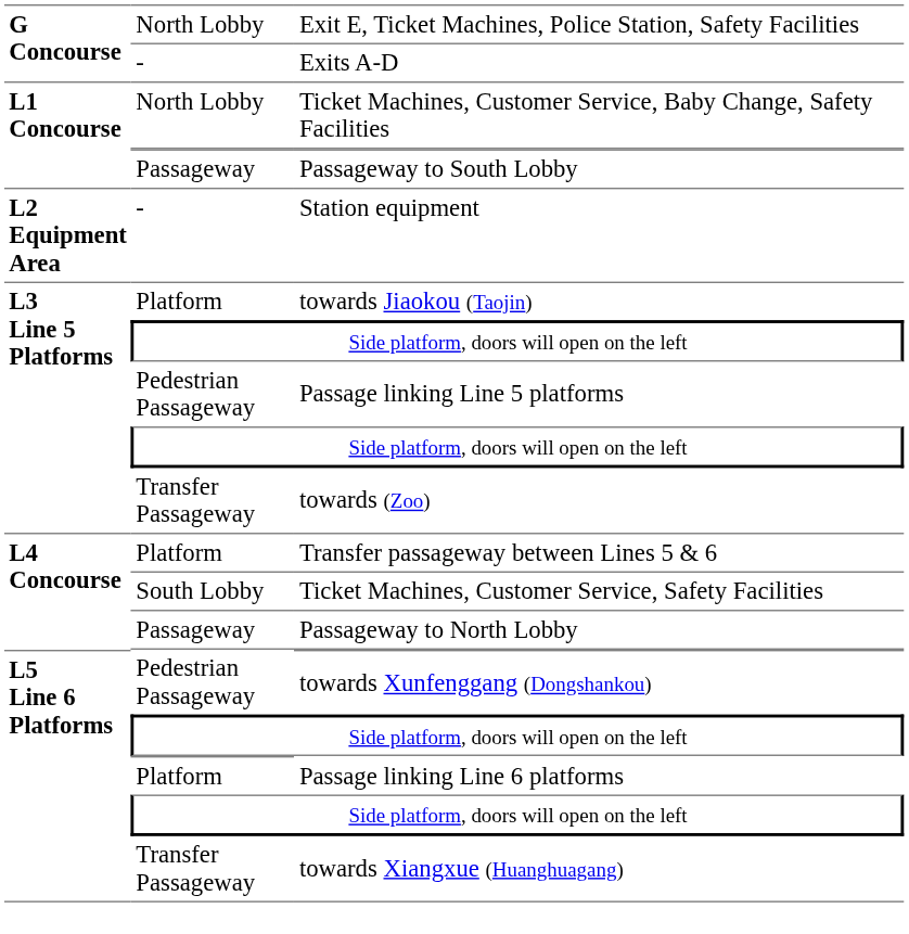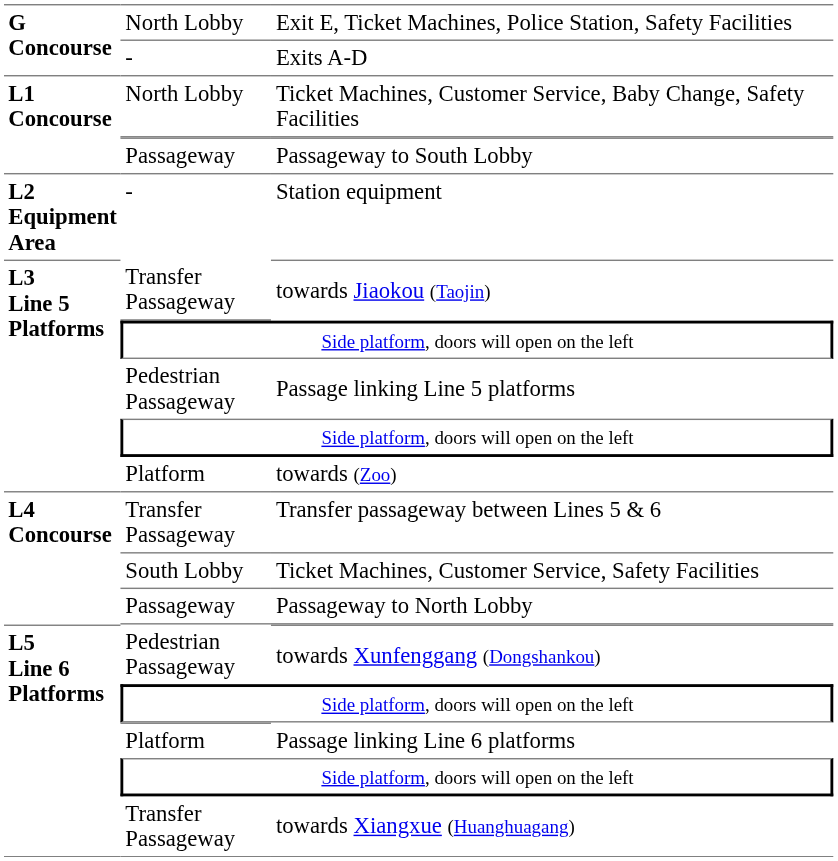 <table table border=0 cellspacing=0 cellpadding=3>
 <tr>
 <td style="border-top:solid 1px gray;" width=50 valign=top rowspan=2><strong>G<br>Concourse</strong></td>
 <td style="border-top:solid 1px gray;" width=100 valign=top>North Lobby</td>
 <td style="border-top:solid 1px gray;" width=390 valign=top>Exit E, Ticket Machines, Police Station, Safety Facilities</td>
 </tr>
 <tr>
 <td style="border-top:solid 1px gray;" valign=top>-</td>
 <td style="border-top:solid 1px gray;" valign=top>Exits A-D</td>
 </tr>
 <tr>
 <td style="border-bottom:solid 1px gray; border-top:solid 1px gray;" valign=top rowspan=2><strong>L1<br>Concourse</strong></td>
 <td style="border-bottom:solid 1px gray; border-top:solid 1px gray;" valign=top>North Lobby</td>
 <td style="border-bottom:solid 1px gray; border-top:solid 1px gray;" valign=top>Ticket Machines, Customer Service, Baby Change, Safety Facilities</td>
 </tr>
 <tr>
 <td style="border-bottom:solid 1px gray; border-top:solid 1px gray;" valign=top>Passageway</td>
 <td style="border-bottom:solid 1px gray; border-top:solid 1px gray;" valign=top>Passageway to South Lobby</td>
 </tr>
 <tr>
 <td valign=top><strong>L2<br>Equipment Area</strong></td>
 <td valign=top>-</td>
 <td valign=top>Station equipment</td>
 </tr>
 <tr>
 <td style="border-top:solid 1px gray;border-bottom:solid 1px gray;" rowspan=5 valign=top><strong>L3<br>Line 5 Platforms</strong></td>
-<td style="border-top:solid 1px gray;">Platform </td>
+<td style="border-bottom:solid 1px gray;" valign=top width=100>Transfer Passageway</td>
 <td style="border-top:solid 1px gray;">  towards <a href='#'>Jiaokou</a> <small>(<a href='#'>Taojin</a>)</small></td>
 </tr>
 <tr>
 <td style="border-right:solid 2px black;border-left:solid 2px black;border-top:solid 2px black;border-bottom:solid 1px gray;text-align:center" colspan=2><small><a href='#'>Side platform</a>, doors will open on the left</small></td>
 </tr>
 <tr>
 <td>Pedestrian Passageway</td>
 <td>Passage linking Line 5 platforms</td>
 </tr>
 <tr>
 <td style="border-right:solid 2px black;border-left:solid 2px black;border-top:solid 1px gray;border-bottom:solid 2px black;text-align:center" colspan=2><small><a href='#'>Side platform</a>, doors will open on the left</small></td>
 </tr>
 <tr>
-<td style="border-bottom:solid 1px gray;" valign=top width=100>Transfer Passageway</td>
+<td style="border-bottom:solid 1px gray;">Platform </td>
 <td style="border-bottom:solid 1px gray;"> towards  <small>(<a href='#'>Zoo</a>)</small> </td>
 </tr>
 <tr>
 <td valign=top width=50 rowspan=3><strong>L4<br>Concourse</strong></td>
-<td style="border-bottom:solid 1px gray;">Platform </td>
+<td style="border-bottom:solid 1px gray;" valign=top width=100>Transfer Passageway</td>
 <td style="border-bottom:solid 1px gray;" valign=top width=390>Transfer passageway between Lines 5 & 6</td>
 </tr>
 <tr>
 <td valign=top width=100>South Lobby</td>
 <td valign=top width=390>Ticket Machines, Customer Service, Safety Facilities</td>
 </tr>
 <tr>
 <td style="border-bottom:solid 1px gray; border-top:solid 1px gray;" valign=top width=100>Passageway</td>
 <td style="border-bottom:solid 1px gray; border-top:solid 1px gray;" valign=top width=390>Passageway to North Lobby</td>
 </tr>
 <tr>
 <td style="border-top:solid 1px gray;border-bottom:solid 1px gray" valign=top width=50 rowspan=5><strong>L5<br>Line 6 Platforms</strong></td>
 <td>Pedestrian Passageway</td>
 <td style="border-top:solid 1px gray;">  towards <a href='#'>Xunfenggang</a> <small>(<a href='#'>Dongshankou</a>)</small></td>
 </tr>
 <tr>
 <td style="border-right:solid 2px black;border-left:solid 2px black;border-top:solid 2px black;border-bottom:solid 1px gray;text-align:center" colspan=2><small><a href='#'>Side platform</a>, doors will open on the left</small></td>
 </tr>
 <tr>
 <td style="border-top:solid 1px gray;">Platform </td>
 <td>Passage linking Line 6 platforms</td>
 </tr>
 <tr>
 <td style="border-right:solid 2px black;border-left:solid 2px black;border-top:solid 1px gray;border-bottom:solid 2px black;text-align:center" colspan=2><small><a href='#'>Side platform</a>, doors will open on the left</small></td>
 </tr>
 <tr>
 <td style="border-bottom:solid 1px gray;" valign=top width=100>Transfer Passageway</td>
 <td style="border-bottom:solid 1px gray;"> towards <a href='#'>Xiangxue</a> <small>(<a href='#'>Huanghuagang</a>)</small> </td>
 </tr>
 </table>
